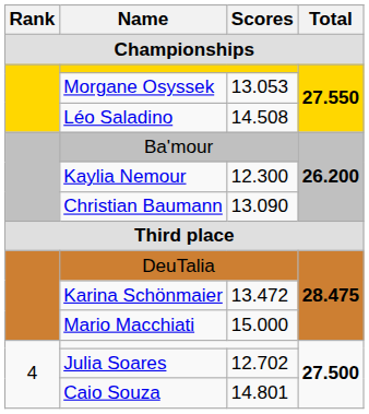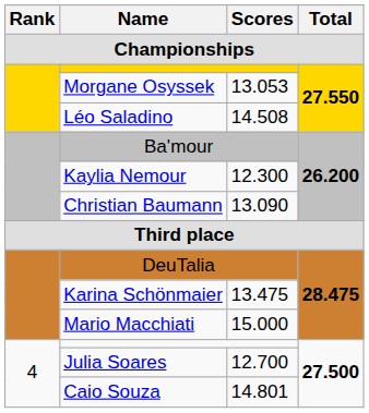 <table class="wikitable" white-space:nowrap">
 <tr>
 <th>Rank</th>
 <th>Name</th>
 <th>Scores</th>
 <th>Total</th>
 </tr>
 <tr bgcolor="DFDFDF">
 <td colspan="4" align="center"><strong>Championships</strong></td>
 </tr>
 <tr bgcolor="gold">
 <td rowspan="3" align=center></td>
 <td align=center colspan="2"></td>
 <td rowspan="3"><strong>27.550</strong></td>
 </tr>
 <tr>
 <td><a href='#'>Morgane Osyssek</a></td>
 <td> 13.053</td>
 </tr>
 <tr>
 <td><a href='#'>Léo Saladino</a></td>
 <td> 14.508</td>
 </tr>
 <tr bgcolor="silver">
 <td rowspan="3" align=center></td>
 <td align=center colspan="2">  Ba'mour</td>
 <td rowspan="3"><strong>26.200</strong></td>
 </tr>
 <tr>
 <td><a href='#'>Kaylia Nemour</a></td>
 <td> 12.300</td>
 </tr>
 <tr>
 <td><a href='#'>Christian Baumann</a></td>
 <td> 13.090</td>
 </tr>
 <tr bgcolor="DFDFDF">
 <td colspan="4" align="center"><strong>Third place</strong></td>
 </tr>
 <tr bgcolor="CD7F32">
 <td rowspan="3" align=center></td>
 <td align=center colspan="2">  DeuTalia</td>
 <td rowspan="3"><strong>28.475</strong></td>
 </tr>
 <tr>
 <td><a href='#'>Karina Schönmaier</a></td>
-<td> 13.472</td>
+<td> 13.475</td>
 </tr>
 <tr>
 <td><a href='#'>Mario Macchiati</a></td>
 <td> 15.000</td>
 </tr>
 <tr>
 <td rowspan="3" align=center>4</td>
 <td align=center colspan="2"></td>
 <td rowspan="3"><strong>27.500</strong></td>
 </tr>
 <tr>
 <td><a href='#'>Julia Soares</a></td>
-<td> 12.702</td>
+<td> 12.700</td>
 </tr>
 <tr>
 <td><a href='#'>Caio Souza</a></td>
 <td> 14.801</td>
 </tr>
 </table>
